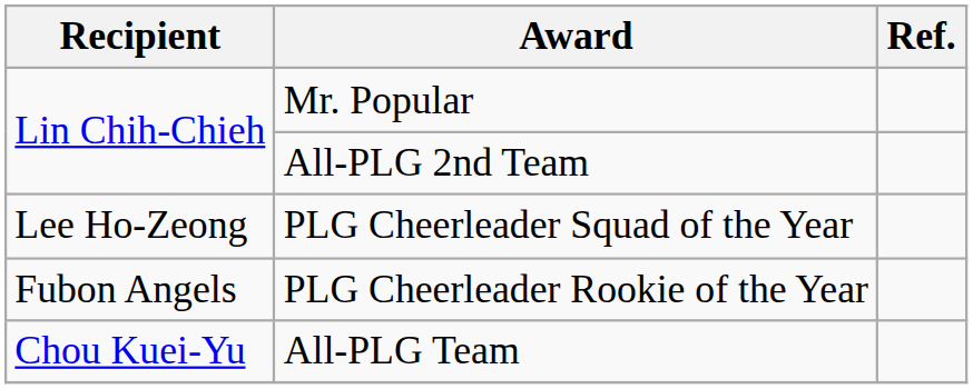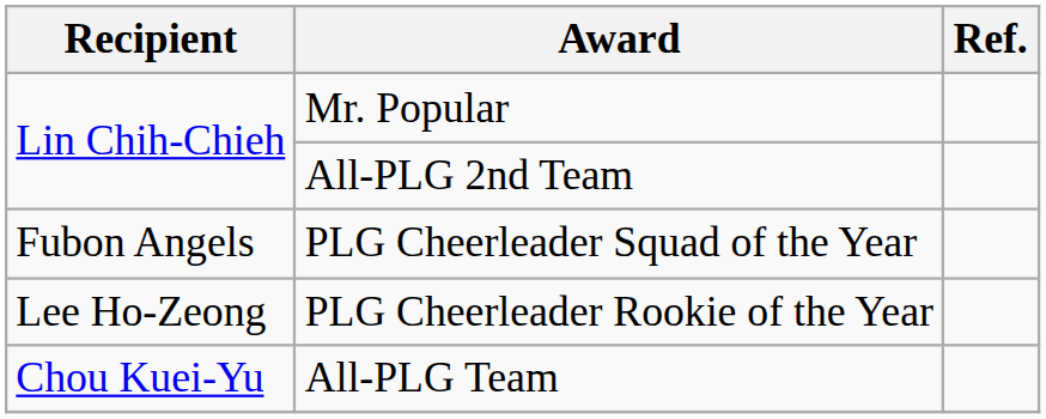 <table class="wikitable">
 <tr>
 <th>Recipient</th>
 <th>Award</th>
 <th>Ref.</th>
 </tr>
 <tr>
 <td rowspan=2><a href='#'>Lin Chih-Chieh</a></td>
 <td>Mr. Popular</td>
 <td></td>
 </tr>
 <tr>
 <td>All-PLG 2nd Team</td>
 <td></td>
 </tr>
 <tr>
-<td>Lee Ho-Zeong</td>
+<td>Fubon Angels</td>
 <td>PLG Cheerleader Squad of the Year</td>
 <td></td>
 </tr>
 <tr>
-<td>Fubon Angels</td>
+<td>Lee Ho-Zeong</td>
 <td>PLG Cheerleader Rookie of the Year</td>
 <td></td>
 </tr>
 <tr>
 <td><a href='#'>Chou Kuei-Yu</a></td>
 <td>All-PLG Team</td>
 <td></td>
 </tr>
 <tr>
 </tr>
 </table>
